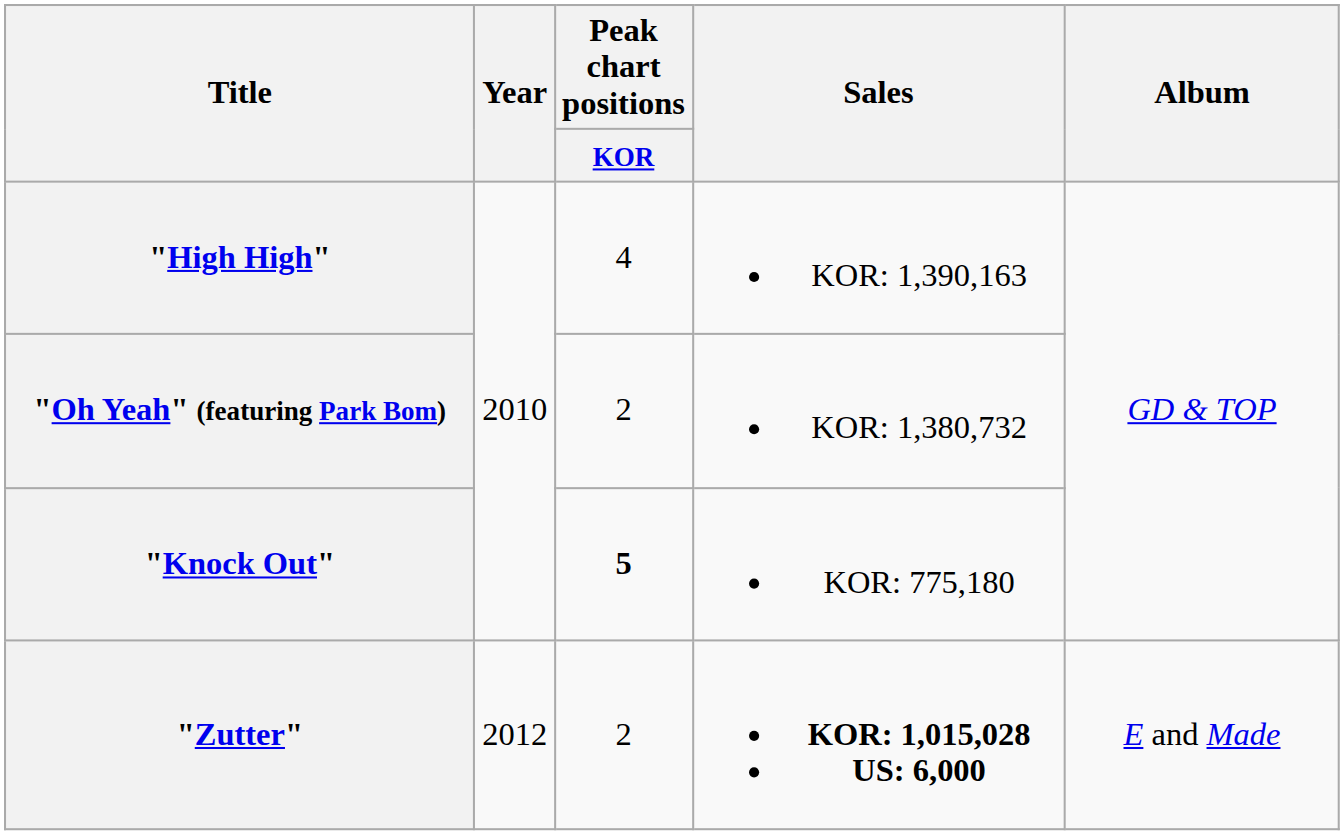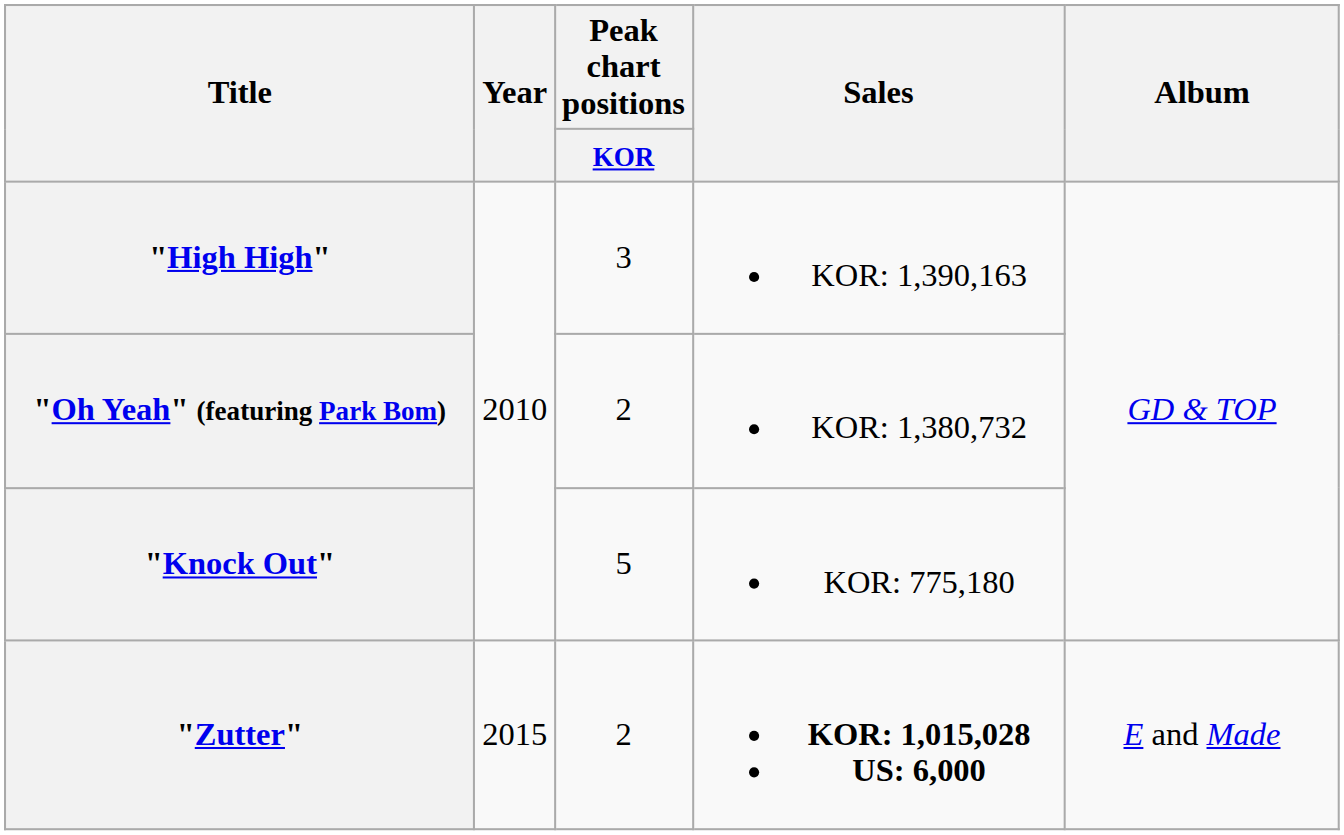 <table class="wikitable plainrowheaders" style="text-align:center;">
 <tr>
 <th scope="col" rowspan="2" style="width:14em;">Title</th>
 <th scope="col" rowspan="2">Year</th>
 <th scope="col" colspan="1">Peak chart positions</th>
 <th scope="col" rowspan="2" style="width:11em;">Sales</th>
 <th scope="col" rowspan="2" style="width:8em;">Album</th>
 </tr>
 <tr>
 <th width="40"><small><a href='#'>KOR</a></small><br></th>
 </tr>
 <tr>
 <th scope="row">"<a href='#'>High High</a>"</th>
 <td rowspan="3" style="text-align:center;">2010</td>
-<td>4</td>
+<td>3</td>
 <td><br><ul><li>KOR: 1,390,163</li></ul></td>
 <td rowspan="3"><em><a href='#'>GD & TOP</a></em></td>
 </tr>
 <tr>
 <th scope="row">"<a href='#'>Oh Yeah</a>" <small>(featuring <a href='#'>Park Bom</a>)</small></th>
 <td>2</td>
 <td><br><ul><li>KOR: 1,380,732</li></ul></td>
 </tr>
 <tr>
 <th scope="row">"<a href='#'>Knock Out</a>"</th>
-<td><strong>5</strong></td>
+<td>5</td>
 <td><br><ul><li>KOR: 775,180</li></ul></td>
 </tr>
 <tr>
 <th scope="row">"<a href='#'>Zutter</a>"</th>
-<td>2012</td>
+<td>2015</td>
 <td align=center>2</td>
 <td><strong><br><ul><li>KOR: 1,015,028</li><li>US: 6,000</li></ul></strong></td>
 <td><em><a href='#'>E</a></em> and <em><a href='#'>Made</a></em></td>
 </tr>
 </table>
